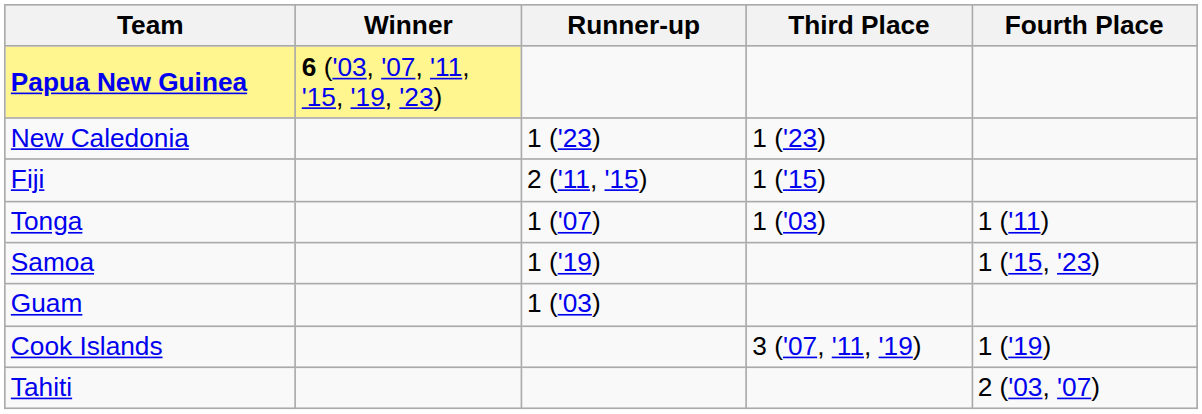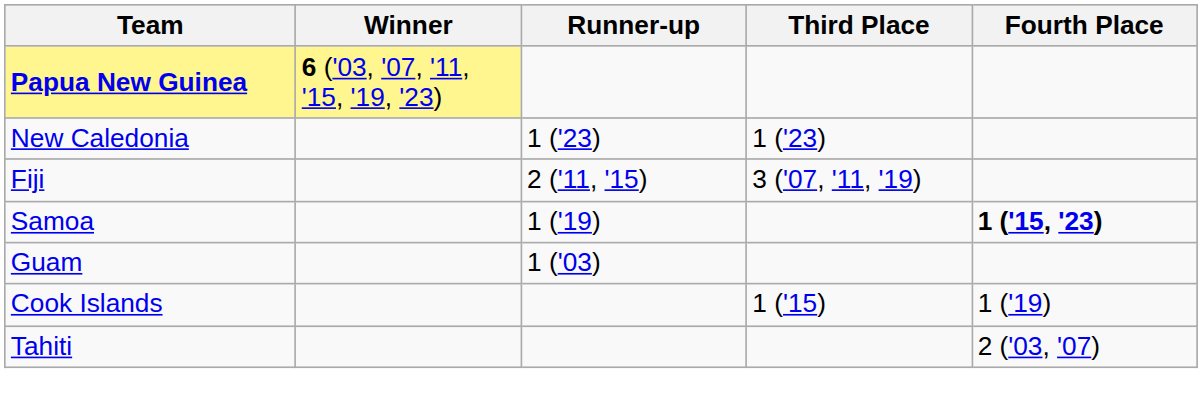 <table class="wikitable">
 <tr align=left>
 <th width=170>Team</th>
 <th width=130>Winner</th>
 <th width=130>Runner-up</th>
 <th width=130>Third Place</th>
 <th width=130>Fourth Place</th>
 </tr>
 <tr>
 <td style="background:#fff68f"> <strong><a href='#'>Papua New Guinea</a></strong></td>
 <td style="background:#fff68f"><strong>6</strong> (<a href='#'>'03</a>, <a href='#'>'07</a>, <a href='#'>'11</a>, <a href='#'>'15</a>, <a href='#'>'19</a>, <a href='#'>'23</a>)</td>
 <td></td>
 <td></td>
 <td></td>
 </tr>
 <tr>
 <td> <a href='#'>New Caledonia</a></td>
 <td></td>
 <td>1 (<a href='#'>'23</a>)</td>
 <td>1 (<a href='#'>'23</a>)</td>
 <td></td>
 </tr>
 <tr>
 <td> <a href='#'>Fiji</a></td>
 <td></td>
 <td>2 (<a href='#'>'11</a>, <a href='#'>'15</a>)</td>
-<td>1 (<a href='#'>'15</a>)</td>
+<td>3 (<a href='#'>'07</a>, <a href='#'>'11</a>, <a href='#'>'19</a>)</td>
 <td></td>
-</tr>
-<tr>
-<td> <a href='#'>Tonga</a></td>
-<td></td>
-<td>1 (<a href='#'>'07</a>)</td>
-<td>1 (<a href='#'>'03</a>)</td>
-<td>1 (<a href='#'>'11</a>)</td>
 </tr>
 <tr>
 <td> <a href='#'>Samoa</a></td>
 <td></td>
 <td>1 (<a href='#'>'19</a>)</td>
 <td></td>
-<td>1 (<a href='#'>'15</a>, <a href='#'>'23</a>)</td>
+<td><strong>1 (<a href='#'>'15</a>, <a href='#'>'23</a>)</strong></td>
 </tr>
 <tr>
 <td> <a href='#'>Guam</a></td>
 <td></td>
 <td>1 (<a href='#'>'03</a>)</td>
 <td></td>
 <td></td>
 </tr>
 <tr>
 <td> <a href='#'>Cook Islands</a></td>
 <td></td>
 <td></td>
-<td>3 (<a href='#'>'07</a>, <a href='#'>'11</a>, <a href='#'>'19</a>)</td>
+<td>1 (<a href='#'>'15</a>)</td>
 <td>1 (<a href='#'>'19</a>)</td>
 </tr>
 <tr>
 <td> <a href='#'>Tahiti</a></td>
 <td></td>
 <td></td>
 <td></td>
 <td>2 (<a href='#'>'03</a>, <a href='#'>'07</a>)</td>
 </tr>
 </table>
